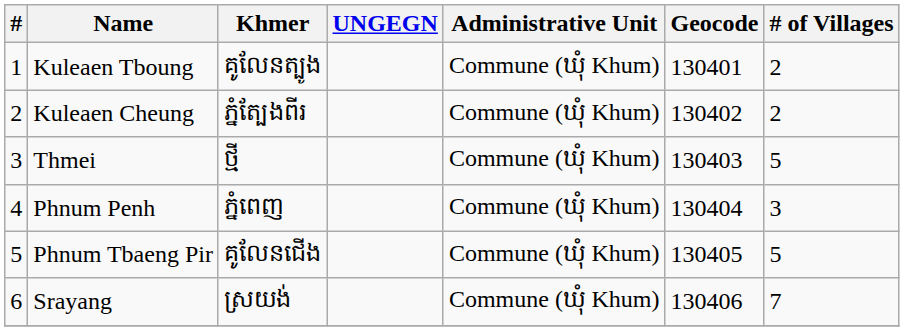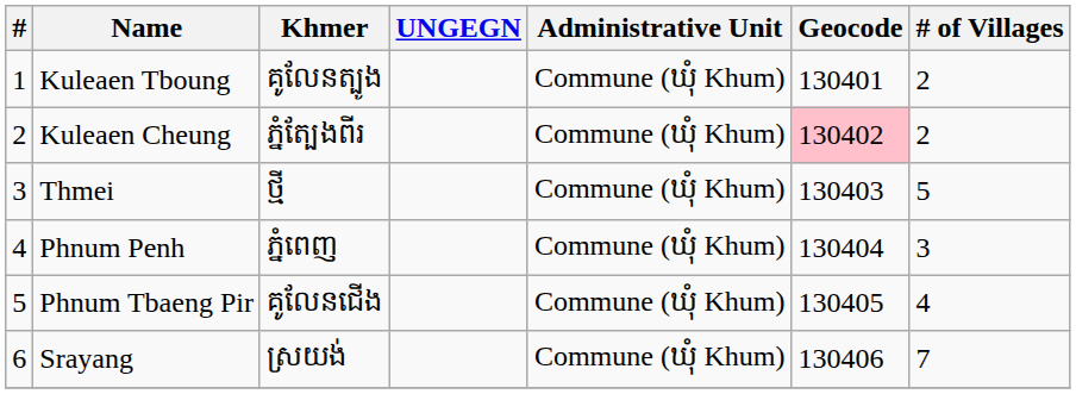 <table class="wikitable sortable">
 <tr>
 <th>#</th>
 <th>Name</th>
 <th>Khmer</th>
 <th><a href='#'>UNGEGN</a></th>
 <th>Administrative Unit</th>
 <th>Geocode</th>
 <th># of Villages</th>
 </tr>
 <tr>
 <td>1</td>
 <td>Kuleaen Tboung</td>
 <td>គូលែនត្បូង</td>
 <td></td>
 <td>Commune (ឃុំ Khum)</td>
 <td>130401</td>
 <td>2</td>
 </tr>
 <tr>
 <td>2</td>
 <td>Kuleaen Cheung</td>
 <td>ភ្នំត្បែងពីរ</td>
 <td></td>
 <td>Commune (ឃុំ Khum)</td>
-<td>130402</td>
+<td style="background: pink;">130402</td>
 <td>2</td>
 </tr>
 <tr>
 <td>3</td>
 <td>Thmei</td>
 <td>ថ្មី</td>
 <td></td>
 <td>Commune (ឃុំ Khum)</td>
 <td>130403</td>
 <td>5</td>
 </tr>
 <tr>
 <td>4</td>
 <td>Phnum Penh</td>
 <td>ភ្នំពេញ</td>
 <td></td>
 <td>Commune (ឃុំ Khum)</td>
 <td>130404</td>
 <td>3</td>
 </tr>
 <tr>
 <td>5</td>
 <td>Phnum Tbaeng Pir</td>
 <td>គូលែនជើង</td>
 <td></td>
 <td>Commune (ឃុំ Khum)</td>
 <td>130405</td>
-<td>5</td>
+<td>4</td>
 </tr>
 <tr>
 <td>6</td>
 <td>Srayang</td>
 <td>ស្រយង់</td>
 <td></td>
 <td>Commune (ឃុំ Khum)</td>
 <td>130406</td>
 <td>7</td>
 </tr>
 <tr>
 </tr>
 </table>
